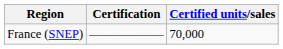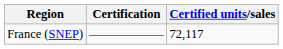 <table class="wikitable">
 <tr>
 <th>Region</th>
 <th>Certification</th>
 <th><a href='#'>Certified units</a>/sales</th>
 </tr>
 <tr>
 <td>France (<a href='#'>SNEP</a>)</td>
 <td>——————</td>
-<td>70,000</td>
+<td>72,117</td>
 </tr>
 </table>
